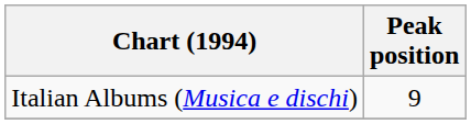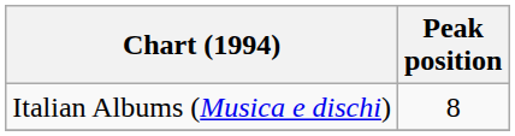 <table class="wikitable plainrowheaders">
 <tr>
 <th scope="col">Chart (1994)</th>
 <th scope="col">Peak<br>position</th>
 </tr>
 <tr>
 <td>Italian Albums (<em><a href='#'>Musica e dischi</a></em>)</td>
-<td align="center">9</td>
+<td align="center">8</td>
 </tr>
 <tr>
 </tr>
 </table>
